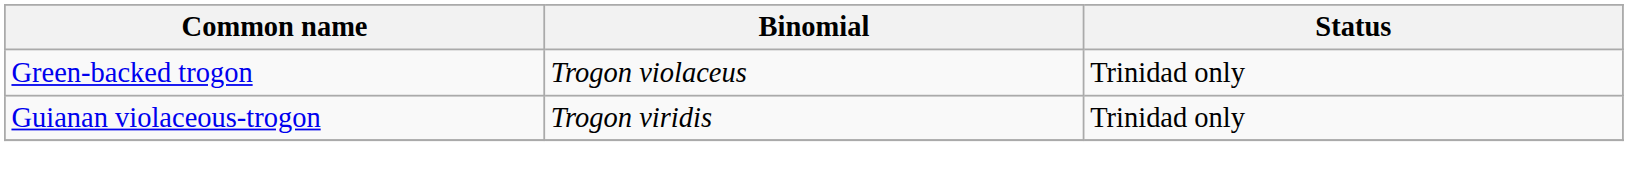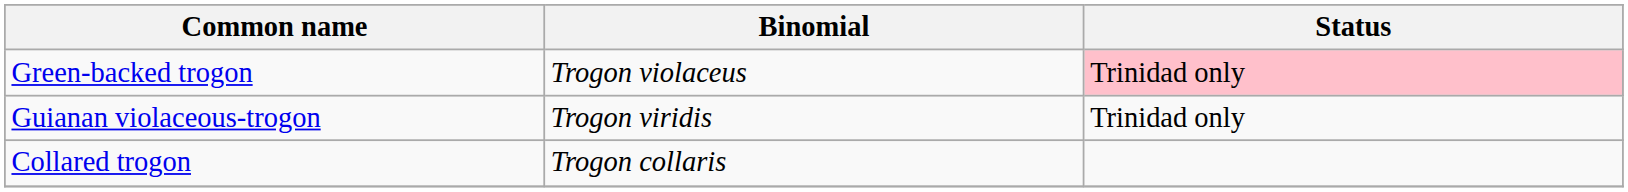 <table width=72% class="wikitable">
 <tr>
 <th width=24%>Common name</th>
 <th width=24%>Binomial</th>
 <th width=24%>Status</th>
 </tr>
 <tr>
 <td><a href='#'>Green-backed trogon</a></td>
 <td><em>Trogon violaceus</em></td>
-<td>Trinidad only</td>
+<td style="background: pink;">Trinidad only</td>
 </tr>
 <tr>
 <td><a href='#'>Guianan violaceous-trogon</a></td>
 <td><em>Trogon viridis</em></td>
 <td>Trinidad only</td>
 </tr>
 <tr>
+<td><a href='#'>Collared trogon</a></td>
+<td><em>Trogon collaris</em></td>
+<td></td>
+</tr>
+<tr>
 </tr>
 </table>
